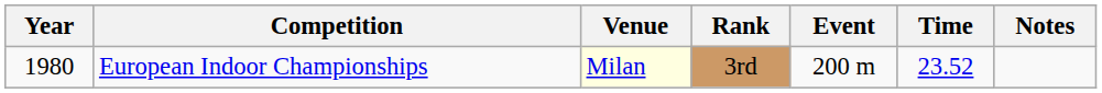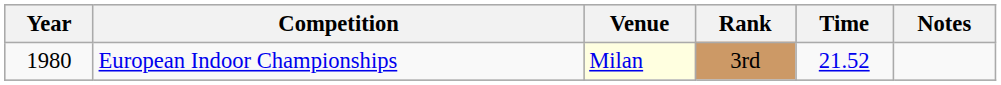 <table class="wikitable" width=50% style="font-size:90%; text-align:center;">
 <tr Gothenburg>
 <th>Year</th>
 <th>Competition</th>
 <th>Venue</th>
 <th>Rank</th>
-<th>Event</th>
 <th>Time</th>
 <th>Notes</th>
 </tr>
 <tr>
 <td>1980</td>
 <td align=left><a href='#'>European Indoor Championships</a></td>
 <td align=left style="background: lightyellow;"> <a href='#'>Milan</a></td>
 <td bgcolor=cc9966>3rd</td>
-<td>200 m</td>
-<td><a href='#'>23.52</a></td>
+<td><a href='#'>21.52</a></td>
 <td></td>
 </tr>
 </table>
